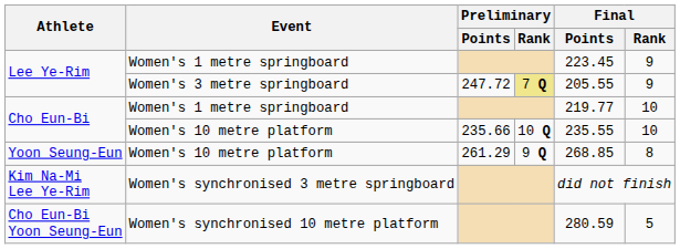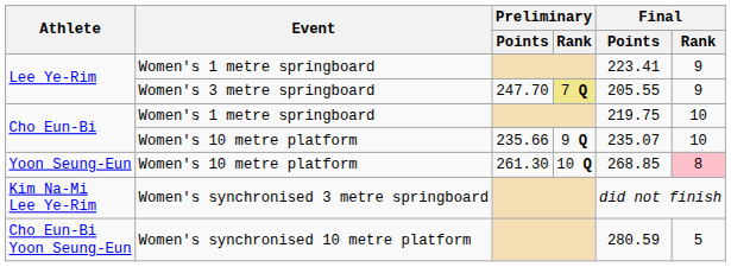 <table class="wikitable" style="text-align:center; font-size:90%;">
 <tr>
 <th rowspan="2">Athlete</th>
 <th rowspan="2">Event</th>
 <th colspan="2">Preliminary</th>
 <th colspan="2">Final</th>
 </tr>
 <tr>
 <th>Points</th>
 <th>Rank</th>
 <th>Points</th>
 <th>Rank</th>
 </tr>
 <tr>
 <td align=left rowspan=2><a href='#'>Lee Ye-Rim</a></td>
 <td align=left>Women's 1 metre springboard</td>
 <td colspan=2 bgcolor=wheat></td>
-<td>223.45</td>
+<td>223.41</td>
 <td>9</td>
 </tr>
 <tr>
 <td align=left>Women's 3 metre springboard</td>
-<td>247.72</td>
+<td>247.70</td>
 <td style="background: khaki;">7 <strong>Q</strong></td>
 <td>205.55</td>
 <td>9</td>
 </tr>
 <tr>
 <td align=left rowspan=2><a href='#'>Cho Eun-Bi</a></td>
 <td align=left>Women's 1 metre springboard</td>
 <td colspan=2 bgcolor=wheat></td>
-<td>219.77</td>
+<td>219.75</td>
 <td>10</td>
 </tr>
 <tr>
 <td align=left>Women's 10 metre platform</td>
 <td>235.66</td>
-<td>10 <strong>Q</strong></td>
-<td>235.55</td>
+<td>9 <strong>Q</strong></td>
+<td>235.07</td>
 <td>10</td>
 </tr>
 <tr>
 <td align=left><a href='#'>Yoon Seung-Eun</a></td>
 <td align=left>Women's 10 metre platform</td>
-<td>261.29</td>
-<td>9 <strong>Q</strong></td>
+<td>261.30</td>
+<td>10 <strong>Q</strong></td>
 <td>268.85</td>
-<td>8</td>
+<td style="background: pink;">8</td>
 </tr>
 <tr>
 <td align=left><a href='#'>Kim Na-Mi</a><br><a href='#'>Lee Ye-Rim</a></td>
 <td align=left>Women's synchronised 3 metre springboard</td>
 <td colspan=2 bgcolor=wheat></td>
 <td colspan=2><em>did not finish</em></td>
 </tr>
 <tr>
 <td align=left><a href='#'>Cho Eun-Bi</a><br><a href='#'>Yoon Seung-Eun</a></td>
 <td align=left>Women's synchronised 10 metre platform</td>
 <td colspan=2 bgcolor=wheat></td>
 <td>280.59</td>
 <td>5</td>
 </tr>
 </table>
